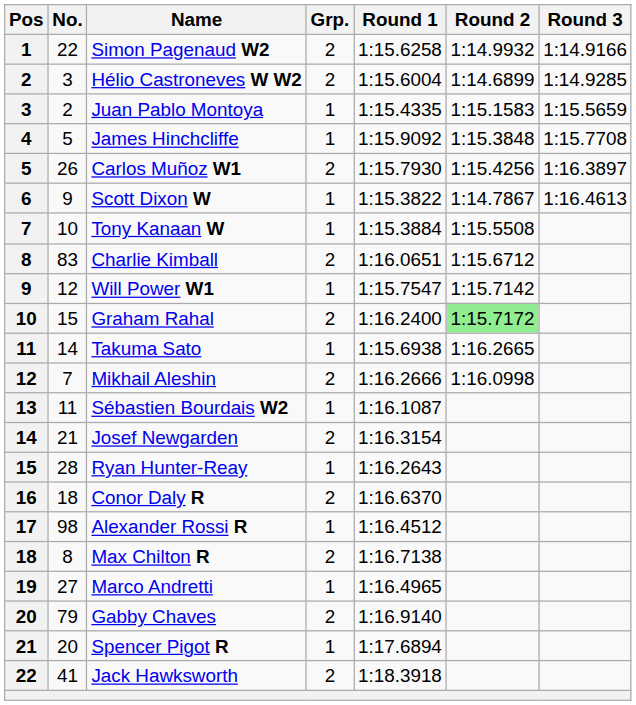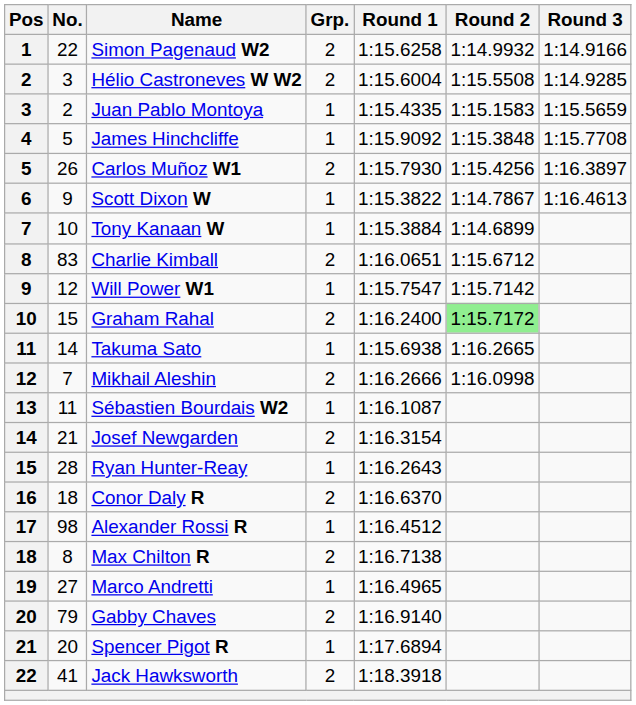 <table class="wikitable sortable" style="text-align:center; font-size: 95%;">
 <tr>
 <th>Pos</th>
 <th>No.</th>
 <th>Name</th>
 <th>Grp.</th>
 <th>Round 1</th>
 <th>Round 2</th>
 <th>Round 3</th>
 </tr>
 <tr>
 <th scope=>1</th>
 <td>22</td>
 <td align="left"> <a href='#'>Simon Pagenaud</a> <strong><span>W2</span></strong></td>
 <td>2</td>
 <td>1:15.6258</td>
 <td>1:14.9932</td>
 <td>1:14.9166</td>
 </tr>
 <tr>
 <th scope=>2</th>
 <td>3</td>
 <td align="left"> <a href='#'>Hélio Castroneves</a> <strong><span>W</span></strong> <strong><span>W2</span></strong></td>
 <td>2</td>
 <td>1:15.6004</td>
-<td>1:14.6899</td>
+<td>1:15.5508</td>
 <td>1:14.9285</td>
 </tr>
 <tr>
 <th scope=>3</th>
 <td>2</td>
 <td align="left"> <a href='#'>Juan Pablo Montoya</a></td>
 <td>1</td>
 <td>1:15.4335</td>
 <td>1:15.1583</td>
 <td>1:15.5659</td>
 </tr>
 <tr>
 <th scope=>4</th>
 <td>5</td>
 <td align="left"> <a href='#'>James Hinchcliffe</a></td>
 <td>1</td>
 <td>1:15.9092</td>
 <td>1:15.3848</td>
 <td>1:15.7708</td>
 </tr>
 <tr>
 <th scope=>5</th>
 <td>26</td>
 <td align="left"> <a href='#'>Carlos Muñoz</a> <strong><span>W1</span></strong></td>
 <td>2</td>
 <td>1:15.7930</td>
 <td>1:15.4256</td>
 <td>1:16.3897</td>
 </tr>
 <tr>
 <th scope=>6</th>
 <td>9</td>
 <td align="left"> <a href='#'>Scott Dixon</a> <strong><span>W</span></strong></td>
 <td>1</td>
 <td>1:15.3822</td>
 <td>1:14.7867</td>
 <td>1:16.4613</td>
 </tr>
 <tr>
 <th scope=>7</th>
 <td>10</td>
 <td align="left"> <a href='#'>Tony Kanaan</a> <strong><span>W</span></strong></td>
 <td>1</td>
 <td>1:15.3884</td>
-<td>1:15.5508</td>
+<td>1:14.6899</td>
 <td></td>
 </tr>
 <tr>
 <th scope=>8</th>
 <td>83</td>
 <td align="left"> <a href='#'>Charlie Kimball</a></td>
 <td>2</td>
 <td>1:16.0651</td>
 <td>1:15.6712</td>
 <td></td>
 </tr>
 <tr>
 <th scope=>9</th>
 <td>12</td>
 <td align="left"> <a href='#'>Will Power</a> <strong><span>W1</span></strong></td>
 <td>1</td>
 <td>1:15.7547</td>
 <td>1:15.7142</td>
 <td></td>
 </tr>
 <tr>
 <th scope=>10</th>
 <td>15</td>
 <td align="left"> <a href='#'>Graham Rahal</a></td>
 <td>2</td>
 <td>1:16.2400</td>
 <td style="background: lightgreen;">1:15.7172</td>
 <td></td>
 </tr>
 <tr>
 <th scope=>11</th>
 <td>14</td>
 <td align="left"> <a href='#'>Takuma Sato</a></td>
 <td>1</td>
 <td>1:15.6938</td>
 <td>1:16.2665</td>
 <td></td>
 </tr>
 <tr>
 <th scope=>12</th>
 <td>7</td>
 <td align="left"> <a href='#'>Mikhail Aleshin</a></td>
 <td>2</td>
 <td>1:16.2666</td>
 <td>1:16.0998</td>
 <td></td>
 </tr>
 <tr>
 <th scope=>13</th>
 <td>11</td>
 <td align="left"> <a href='#'>Sébastien Bourdais</a> <strong><span>W2</span></strong></td>
 <td>1</td>
 <td>1:16.1087</td>
 <td></td>
 <td></td>
 </tr>
 <tr>
 <th scope=>14</th>
 <td>21</td>
 <td align="left"> <a href='#'>Josef Newgarden</a></td>
 <td>2</td>
 <td>1:16.3154</td>
 <td></td>
 <td></td>
 </tr>
 <tr>
 <th scope=>15</th>
 <td>28</td>
 <td align="left"> <a href='#'>Ryan Hunter-Reay</a></td>
 <td>1</td>
 <td>1:16.2643</td>
 <td></td>
 <td></td>
 </tr>
 <tr>
 <th scope=>16</th>
 <td>18</td>
 <td align="left"> <a href='#'>Conor Daly</a> <strong><span>R</span></strong></td>
 <td>2</td>
 <td>1:16.6370</td>
 <td></td>
 <td></td>
 </tr>
 <tr>
 <th scope=>17</th>
 <td>98</td>
 <td align="left"> <a href='#'>Alexander Rossi</a> <strong><span>R</span></strong></td>
 <td>1</td>
 <td>1:16.4512</td>
 <td></td>
 <td></td>
 </tr>
 <tr>
 <th scope=>18</th>
 <td>8</td>
 <td align="left"> <a href='#'>Max Chilton</a> <strong><span>R</span></strong></td>
 <td>2</td>
 <td>1:16.7138</td>
 <td></td>
 <td></td>
 </tr>
 <tr>
 <th scope=>19</th>
 <td>27</td>
 <td align="left"> <a href='#'>Marco Andretti</a></td>
 <td>1</td>
 <td>1:16.4965</td>
 <td></td>
 <td></td>
 </tr>
 <tr>
 <th scope=>20</th>
 <td>79</td>
 <td align="left"> <a href='#'>Gabby Chaves</a></td>
 <td>2</td>
 <td>1:16.9140</td>
 <td></td>
 <td></td>
 </tr>
 <tr>
 <th scope=>21</th>
 <td>20</td>
 <td align="left"> <a href='#'>Spencer Pigot</a> <strong><span>R</span></strong></td>
 <td>1</td>
 <td>1:17.6894</td>
 <td></td>
 <td></td>
 </tr>
 <tr>
 <th scope=>22</th>
 <td>41</td>
 <td align="left"> <a href='#'>Jack Hawksworth</a></td>
 <td>2</td>
 <td>1:18.3918</td>
 <td></td>
 <td></td>
 </tr>
 <tr>
 <th colspan=11 align=center></th>
 </tr>
 </table>
